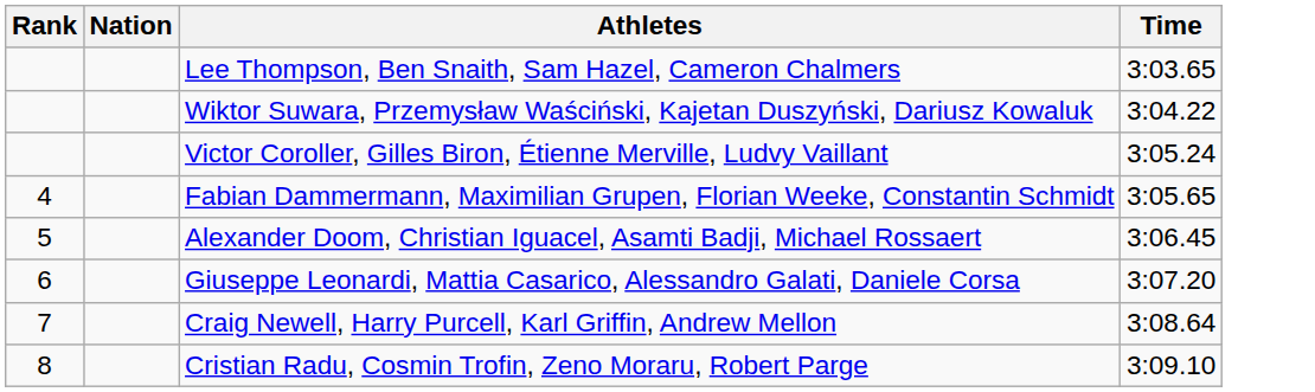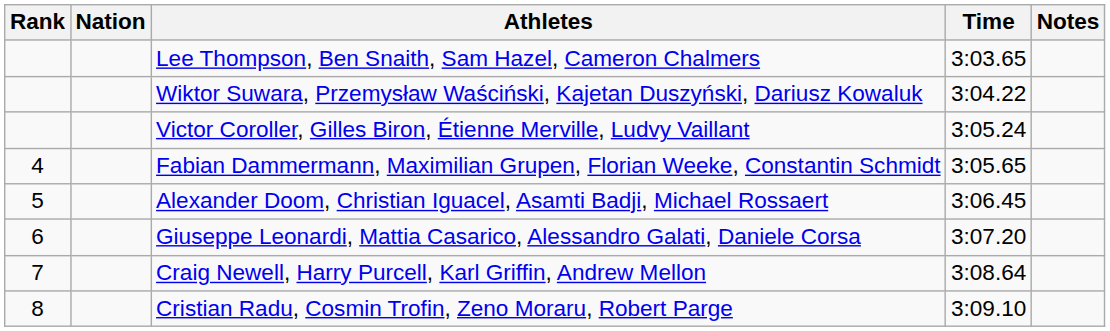 <table class="wikitable sortable" style="text-align:center">
 <tr>
 <th>Rank</th>
 <th>Nation</th>
 <th>Athletes</th>
 <th>Time</th>
+<th>Notes</th>
 </tr>
 <tr>
 <td></td>
 <td align=left></td>
 <td align=left><a href='#'>Lee Thompson</a>, <a href='#'>Ben Snaith</a>, <a href='#'>Sam Hazel</a>, <a href='#'>Cameron Chalmers</a></td>
 <td>3:03.65</td>
+<td></td>
 </tr>
 <tr>
 <td></td>
 <td align=left></td>
 <td align=left><a href='#'>Wiktor Suwara</a>, <a href='#'>Przemysław Waściński</a>, <a href='#'>Kajetan Duszyński</a>,  <a href='#'>Dariusz Kowaluk</a></td>
 <td>3:04.22</td>
+<td></td>
 </tr>
 <tr>
 <td></td>
 <td align=left></td>
 <td align=left><a href='#'>Victor Coroller</a>, <a href='#'>Gilles Biron</a>, <a href='#'>Étienne Merville</a>, <a href='#'>Ludvy Vaillant</a></td>
 <td>3:05.24</td>
+<td></td>
 </tr>
 <tr>
 <td>4</td>
 <td align=left></td>
 <td align=left><a href='#'>Fabian Dammermann</a>, <a href='#'>Maximilian Grupen</a>, <a href='#'>Florian Weeke</a>, <a href='#'>Constantin Schmidt</a></td>
 <td>3:05.65</td>
+<td></td>
 </tr>
 <tr>
 <td>5</td>
 <td align=left></td>
 <td align=left><a href='#'>Alexander Doom</a>, <a href='#'>Christian Iguacel</a>, <a href='#'>Asamti Badji</a>, <a href='#'>Michael Rossaert</a></td>
 <td>3:06.45</td>
+<td></td>
 </tr>
 <tr>
 <td>6</td>
 <td align=left></td>
 <td align=left><a href='#'>Giuseppe Leonardi</a>, <a href='#'>Mattia Casarico</a>, <a href='#'>Alessandro Galati</a>, <a href='#'>Daniele Corsa</a></td>
 <td>3:07.20</td>
+<td></td>
 </tr>
 <tr>
 <td>7</td>
 <td align=left></td>
 <td align=left><a href='#'>Craig Newell</a>, <a href='#'>Harry Purcell</a>, <a href='#'>Karl Griffin</a>, <a href='#'>Andrew Mellon</a></td>
 <td>3:08.64</td>
+<td></td>
 </tr>
 <tr>
 <td>8</td>
 <td align=left></td>
 <td align=left><a href='#'>Cristian Radu</a>, <a href='#'>Cosmin Trofin</a>, <a href='#'>Zeno Moraru</a>, <a href='#'>Robert Parge</a></td>
 <td>3:09.10</td>
+<td></td>
 </tr>
 </table>
